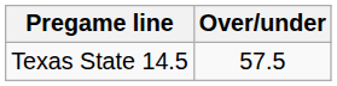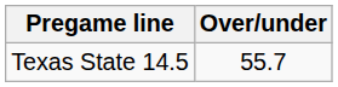 <table class="wikitable">
 <tr align="center">
 <th style=>Pregame line</th>
 <th style=>Over/under</th>
 </tr>
 <tr align="center">
 <td>Texas State 14.5</td>
-<td>57.5</td>
+<td>55.7</td>
 </tr>
 </table>
